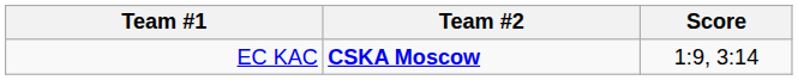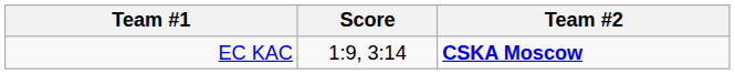 <table class="wikitable" style="text-align: center;">
 <tr>
 <th width=25%>Team #1</th>
+<th width=12%>Score</th>
 <th width=25%>Team #2</th>
-<th width=12%>Score</th>
 </tr>
 <tr>
 <td style="text-align: right;"><a href='#'>EC KAC</a> </td>
+<td>1:9, 3:14</td>
 <td style="text-align: left;"> <strong><a href='#'>CSKA Moscow</a></strong></td>
-<td>1:9, 3:14</td>
 </tr>
 </table>
